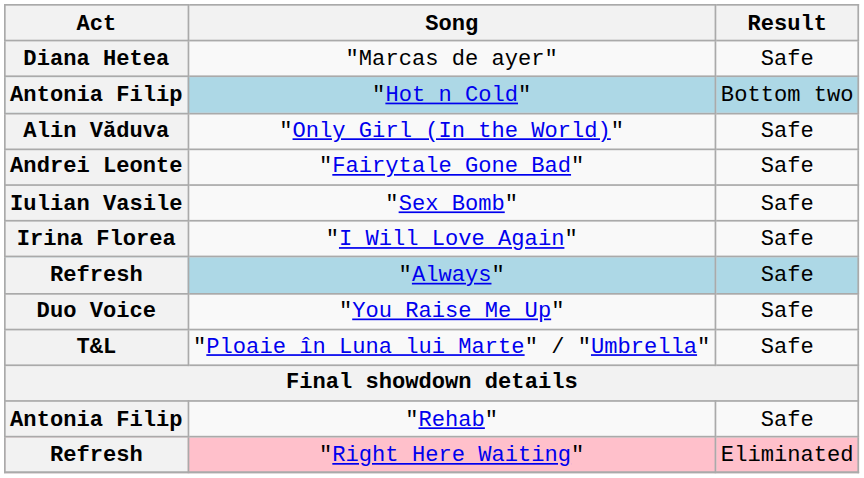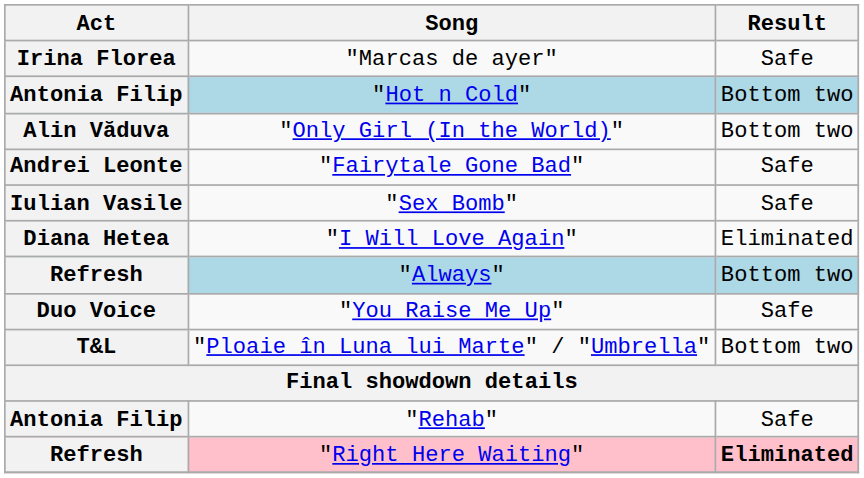 <table class="wikitable plainrowheaders" style="text-align:center;">
 <tr>
 <th scope="col">Act</th>
 <th scope="col">Song</th>
 <th scope="col">Result</th>
 </tr>
 <tr>
-<th scope="row">Diana Hetea</th>
+<th scope="row">Irina Florea</th>
 <td>"Marcas de ayer"</td>
 <td>Safe</td>
 </tr>
 <tr style="background:lightblue;">
 <th scope="row">Antonia Filip</th>
 <td>"<a href='#'>Hot n Cold</a>"</td>
 <td>Bottom two</td>
 </tr>
 <tr>
 <th scope="row">Alin Văduva</th>
 <td>"<a href='#'>Only Girl (In the World)</a>"</td>
-<td>Safe</td>
+<td>Bottom two</td>
 </tr>
 <tr>
 <th scope="row">Andrei Leonte</th>
 <td>"<a href='#'>Fairytale Gone Bad</a>"</td>
 <td>Safe</td>
 </tr>
 <tr>
 <th scope="row">Iulian Vasile</th>
 <td>"<a href='#'>Sex Bomb</a>"</td>
 <td>Safe</td>
 </tr>
 <tr>
-<th scope="row">Irina Florea</th>
+<th scope="row">Diana Hetea</th>
 <td>"<a href='#'>I Will Love Again</a>"</td>
-<td>Safe</td>
+<td>Eliminated</td>
 </tr>
 <tr style="background:lightblue;">
 <th scope="row">Refresh</th>
 <td>"<a href='#'>Always</a>"</td>
-<td>Safe</td>
+<td>Bottom two</td>
 </tr>
 <tr>
 <th scope="row">Duo Voice</th>
 <td>"<a href='#'>You Raise Me Up</a>"</td>
 <td>Safe</td>
 </tr>
 <tr>
 <th scope="row">T&L</th>
 <td>"<a href='#'>Ploaie în Luna lui Marte</a>" / "<a href='#'>Umbrella</a>"</td>
-<td>Safe</td>
+<td>Bottom two</td>
 </tr>
 <tr>
 <th colspan="4">Final showdown details</th>
 </tr>
 <tr>
 <th scope="row">Antonia Filip</th>
 <td>"<a href='#'>Rehab</a>"</td>
 <td>Safe</td>
 </tr>
 <tr style="background:pink;">
 <th scope="row">Refresh</th>
 <td>"<a href='#'>Right Here Waiting</a>"</td>
-<td>Eliminated</td>
+<td><strong>Eliminated</strong></td>
 </tr>
 <tr>
 </tr>
 </table>
